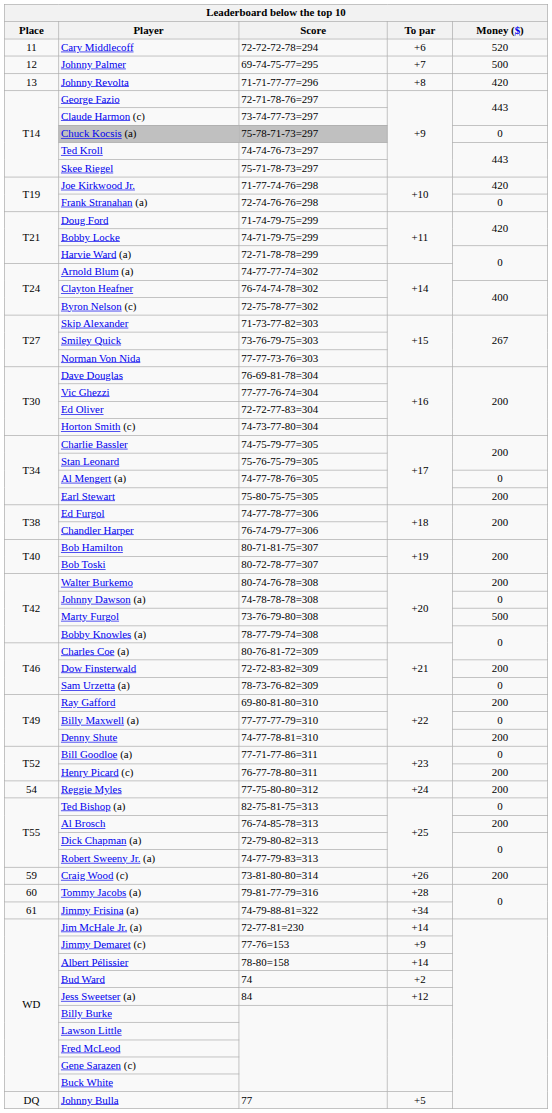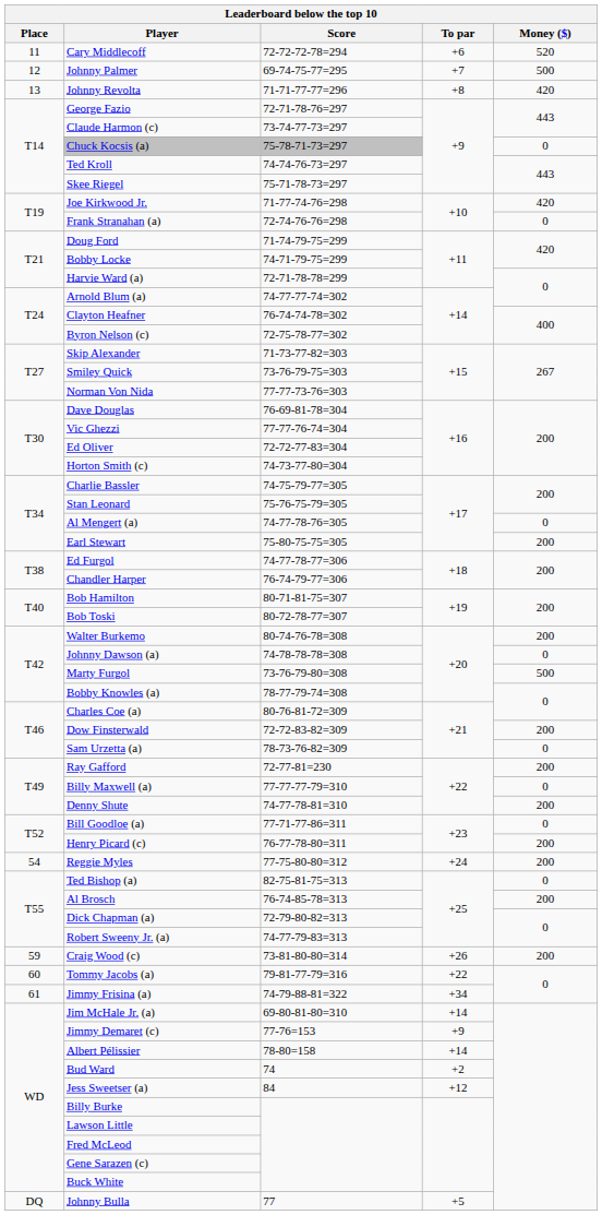 <table class="collapsible collapsed wikitable" style="width:50em;margin-top:-1px;">
 <tr>
 <th scope="col" colspan="6">Leaderboard below the top 10</th>
 </tr>
 <tr>
 <th>Place</th>
 <th>Player</th>
 <th>Score</th>
 <th>To par</th>
 <th>Money (<a href='#'>$</a>)</th>
 </tr>
 <tr>
 <td align=center>11</td>
 <td> <a href='#'>Cary Middlecoff</a></td>
 <td>72-72-72-78=294</td>
 <td align=center>+6</td>
 <td align=center>520</td>
 </tr>
 <tr>
 <td align=center>12</td>
 <td> <a href='#'>Johnny Palmer</a></td>
 <td>69-74-75-77=295</td>
 <td align=center>+7</td>
 <td align=center>500</td>
 </tr>
 <tr>
 <td align=center>13</td>
 <td> <a href='#'>Johnny Revolta</a></td>
 <td>71-71-77-77=296</td>
 <td align=center>+8</td>
 <td align=center>420</td>
 </tr>
 <tr>
 <td rowspan=5 align=center>T14</td>
 <td> <a href='#'>George Fazio</a></td>
 <td>72-71-78-76=297</td>
 <td rowspan=5 align=center>+9</td>
 <td rowspan=2 align=center>443</td>
 </tr>
 <tr>
 <td> <a href='#'>Claude Harmon</a> (c)</td>
 <td>73-74-77-73=297</td>
 </tr>
 <tr>
 <td style="background:silver"> <a href='#'>Chuck Kocsis</a> (a)</td>
 <td style="background:silver">75-78-71-73=297</td>
 <td align=center>0</td>
 </tr>
 <tr>
 <td> <a href='#'>Ted Kroll</a></td>
 <td>74-74-76-73=297</td>
 <td rowspan=2 align=center>443</td>
 </tr>
 <tr>
 <td> <a href='#'>Skee Riegel</a></td>
 <td>75-71-78-73=297</td>
 </tr>
 <tr>
 <td rowspan=2 align=center>T19</td>
 <td> <a href='#'>Joe Kirkwood Jr.</a></td>
 <td>71-77-74-76=298</td>
 <td rowspan=2 align=center>+10</td>
 <td align=center>420</td>
 </tr>
 <tr>
 <td> <a href='#'>Frank Stranahan</a> (a)</td>
 <td>72-74-76-76=298</td>
 <td align=center>0</td>
 </tr>
 <tr>
 <td rowspan=3 align=center>T21</td>
 <td> <a href='#'>Doug Ford</a></td>
 <td>71-74-79-75=299</td>
 <td rowspan=3 align=center>+11</td>
 <td rowspan=2 align=center>420</td>
 </tr>
 <tr>
 <td> <a href='#'>Bobby Locke</a></td>
 <td>74-71-79-75=299</td>
 </tr>
 <tr>
 <td> <a href='#'>Harvie Ward</a> (a)</td>
 <td>72-71-78-78=299</td>
 <td rowspan=2 align=center>0</td>
 </tr>
 <tr>
 <td rowspan=3 align=center>T24</td>
 <td> <a href='#'>Arnold Blum</a> (a)</td>
 <td>74-77-77-74=302</td>
 <td rowspan=3 align=center>+14</td>
 </tr>
 <tr>
 <td> <a href='#'>Clayton Heafner</a></td>
 <td>76-74-74-78=302</td>
 <td rowspan=2 align=center>400</td>
 </tr>
 <tr>
 <td> <a href='#'>Byron Nelson</a> (c)</td>
 <td>72-75-78-77=302</td>
 </tr>
 <tr>
 <td rowspan=3 align=center>T27</td>
 <td> <a href='#'>Skip Alexander</a></td>
 <td>71-73-77-82=303</td>
 <td rowspan=3 align=center>+15</td>
 <td rowspan=3 align=center>267</td>
 </tr>
 <tr>
 <td> <a href='#'>Smiley Quick</a></td>
 <td>73-76-79-75=303</td>
 </tr>
 <tr>
 <td> <a href='#'>Norman Von Nida</a></td>
 <td>77-77-73-76=303</td>
 </tr>
 <tr>
 <td rowspan=4 align=center>T30</td>
 <td> <a href='#'>Dave Douglas</a></td>
 <td>76-69-81-78=304</td>
 <td rowspan=4 align=center>+16</td>
 <td rowspan=4 align=center>200</td>
 </tr>
 <tr>
 <td> <a href='#'>Vic Ghezzi</a></td>
 <td>77-77-76-74=304</td>
 </tr>
 <tr>
 <td> <a href='#'>Ed Oliver</a></td>
 <td>72-72-77-83=304</td>
 </tr>
 <tr>
 <td> <a href='#'>Horton Smith</a> (c)</td>
 <td>74-73-77-80=304</td>
 </tr>
 <tr>
 <td rowspan=4 align=center>T34</td>
 <td> <a href='#'>Charlie Bassler</a></td>
 <td>74-75-79-77=305</td>
 <td rowspan=4 align=center>+17</td>
 <td rowspan=2 align=center>200</td>
 </tr>
 <tr>
 <td> <a href='#'>Stan Leonard</a></td>
 <td>75-76-75-79=305</td>
 </tr>
 <tr>
 <td> <a href='#'>Al Mengert</a> (a)</td>
 <td>74-77-78-76=305</td>
 <td align=center>0</td>
 </tr>
 <tr>
 <td> <a href='#'>Earl Stewart</a></td>
 <td>75-80-75-75=305</td>
 <td align=center>200</td>
 </tr>
 <tr>
 <td rowspan=2 align=center>T38</td>
 <td> <a href='#'>Ed Furgol</a></td>
 <td>74-77-78-77=306</td>
 <td rowspan=2 align=center>+18</td>
 <td rowspan=2 align=center>200</td>
 </tr>
 <tr>
 <td> <a href='#'>Chandler Harper</a></td>
 <td>76-74-79-77=306</td>
 </tr>
 <tr>
 <td rowspan=2 align=center>T40</td>
 <td> <a href='#'>Bob Hamilton</a></td>
 <td>80-71-81-75=307</td>
 <td rowspan=2 align=center>+19</td>
 <td rowspan=2 align=center>200</td>
 </tr>
 <tr>
 <td> <a href='#'>Bob Toski</a></td>
 <td>80-72-78-77=307</td>
 </tr>
 <tr>
 <td rowspan=4 align=center>T42</td>
 <td> <a href='#'>Walter Burkemo</a></td>
 <td>80-74-76-78=308</td>
 <td rowspan=4 align=center>+20</td>
 <td align=center>200</td>
 </tr>
 <tr>
 <td> <a href='#'>Johnny Dawson</a> (a)</td>
 <td>74-78-78-78=308</td>
 <td align=center>0</td>
 </tr>
 <tr>
 <td> <a href='#'>Marty Furgol</a></td>
 <td>73-76-79-80=308</td>
 <td align=center>500</td>
 </tr>
 <tr>
 <td> <a href='#'>Bobby Knowles</a> (a)</td>
 <td>78-77-79-74=308</td>
 <td rowspan=2 align=center>0</td>
 </tr>
 <tr>
 <td rowspan=3 align=center>T46</td>
 <td> <a href='#'>Charles Coe</a> (a)</td>
 <td>80-76-81-72=309</td>
 <td rowspan=3 align=center>+21</td>
 </tr>
 <tr>
 <td> <a href='#'>Dow Finsterwald</a></td>
 <td>72-72-83-82=309</td>
 <td align=center>200</td>
 </tr>
 <tr>
 <td> <a href='#'>Sam Urzetta</a> (a)</td>
 <td>78-73-76-82=309</td>
 <td align=center>0</td>
 </tr>
 <tr>
 <td rowspan=3 align=center>T49</td>
 <td> <a href='#'>Ray Gafford</a></td>
-<td>69-80-81-80=310</td>
+<td>72-77-81=230</td>
 <td rowspan=3 align=center>+22</td>
 <td align=center>200</td>
 </tr>
 <tr>
 <td> <a href='#'>Billy Maxwell</a> (a)</td>
 <td>77-77-77-79=310</td>
 <td align=center>0</td>
 </tr>
 <tr>
 <td> <a href='#'>Denny Shute</a></td>
 <td>74-77-78-81=310</td>
 <td align=center>200</td>
 </tr>
 <tr>
 <td rowspan=2 align=center>T52</td>
 <td> <a href='#'>Bill Goodloe</a> (a)</td>
 <td>77-71-77-86=311</td>
 <td rowspan=2 align=center>+23</td>
 <td align=center>0</td>
 </tr>
 <tr>
 <td> <a href='#'>Henry Picard</a> (c)</td>
 <td>76-77-78-80=311</td>
 <td align=center>200</td>
 </tr>
 <tr>
 <td align=center>54</td>
 <td> <a href='#'>Reggie Myles</a></td>
 <td>77-75-80-80=312</td>
 <td align=center>+24</td>
 <td align=center>200</td>
 </tr>
 <tr>
 <td rowspan=4 align=center>T55</td>
 <td> <a href='#'>Ted Bishop</a> (a)</td>
 <td>82-75-81-75=313</td>
 <td rowspan=4 align=center>+25</td>
 <td align=center>0</td>
 </tr>
 <tr>
 <td> <a href='#'>Al Brosch</a></td>
 <td>76-74-85-78=313</td>
 <td align=center>200</td>
 </tr>
 <tr>
 <td> <a href='#'>Dick Chapman</a> (a)</td>
 <td>72-79-80-82=313</td>
 <td rowspan=2 align=center>0</td>
 </tr>
 <tr>
 <td> <a href='#'>Robert Sweeny Jr.</a> (a)</td>
 <td>74-77-79-83=313</td>
 </tr>
 <tr>
 <td align=center>59</td>
 <td> <a href='#'>Craig Wood</a> (c)</td>
 <td>73-81-80-80=314</td>
 <td align=center>+26</td>
 <td align=center>200</td>
 </tr>
 <tr>
 <td align=center>60</td>
 <td> <a href='#'>Tommy Jacobs</a> (a)</td>
 <td>79-81-77-79=316</td>
-<td align=center>+28</td>
+<td align=center>+22</td>
 <td rowspan=2 align=center>0</td>
 </tr>
 <tr>
 <td align=center>61</td>
 <td> <a href='#'>Jimmy Frisina</a> (a)</td>
 <td>74-79-88-81=322</td>
 <td align=center>+34</td>
 </tr>
 <tr>
 <td rowspan=10 align=center>WD</td>
 <td> <a href='#'>Jim McHale Jr.</a> (a)</td>
-<td>72-77-81=230</td>
+<td>69-80-81-80=310</td>
 <td align=center>+14</td>
 <td rowspan=11 align=center></td>
 </tr>
 <tr>
 <td> <a href='#'>Jimmy Demaret</a> (c)</td>
 <td>77-76=153</td>
 <td align=center>+9</td>
 </tr>
 <tr>
 <td> <a href='#'>Albert Pélissier</a></td>
 <td>78-80=158</td>
 <td align=center>+14</td>
 </tr>
 <tr>
 <td> <a href='#'>Bud Ward</a></td>
 <td>74</td>
 <td align=center>+2</td>
 </tr>
 <tr>
 <td> <a href='#'>Jess Sweetser</a> (a)</td>
 <td>84</td>
 <td align=center>+12</td>
 </tr>
 <tr>
 <td> <a href='#'>Billy Burke</a></td>
 <td rowspan=5></td>
 <td rowspan=5 align=center></td>
 </tr>
 <tr>
 <td> <a href='#'>Lawson Little</a></td>
 </tr>
 <tr>
 <td> <a href='#'>Fred McLeod</a></td>
 </tr>
 <tr>
 <td> <a href='#'>Gene Sarazen</a> (c)</td>
 </tr>
 <tr>
 <td> <a href='#'>Buck White</a></td>
 </tr>
 <tr>
 <td align=center>DQ</td>
 <td> <a href='#'>Johnny Bulla</a></td>
 <td>77</td>
 <td align=center>+5</td>
 </tr>
 </table>
